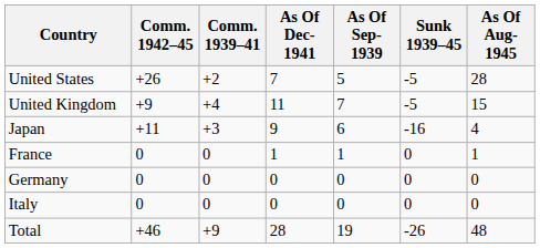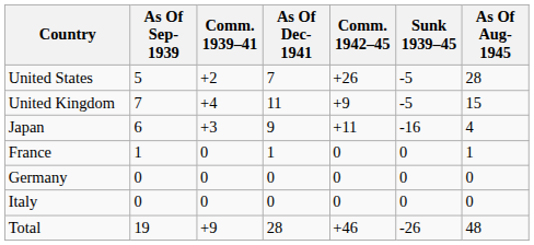 <table class="wikitable">
 <tr>
 <th scope="col" style="width: 120px;">Country</th>
-<th scope="col" width="60px">Comm. 1942–45</th>
+<th scope="col" width="60px">As Of Sep-1939</th>
 <th scope="col" width="60px">Comm. 1939–41</th>
 <th scope="col" width="60px">As Of Dec-1941</th>
-<th scope="col" width="60px">As Of Sep-1939</th>
+<th scope="col" width="60px">Comm. 1942–45</th>
 <th scope="col" width="60px">Sunk 1939–45</th>
 <th scope="col" width="60px">As Of Aug-1945</th>
 </tr>
 <tr>
 <td>United States</td>
-<td>+26</td>
+<td>5</td>
 <td>+2</td>
 <td>7</td>
-<td>5</td>
+<td>+26</td>
 <td>-5</td>
 <td>28</td>
 </tr>
 <tr>
 <td>United Kingdom</td>
-<td>+9</td>
+<td>7</td>
 <td>+4</td>
 <td>11</td>
-<td>7</td>
+<td>+9</td>
 <td>-5</td>
 <td>15</td>
 </tr>
 <tr>
 <td>Japan</td>
-<td>+11</td>
+<td>6</td>
 <td>+3</td>
 <td>9</td>
-<td>6</td>
+<td>+11</td>
 <td>-16</td>
 <td>4</td>
 </tr>
 <tr>
 <td>France</td>
-<td>0</td>
+<td>1</td>
 <td>0</td>
 <td>1</td>
-<td>1</td>
+<td>0</td>
 <td>0</td>
 <td>1</td>
 </tr>
 <tr>
 <td>Germany</td>
 <td>0</td>
 <td>0</td>
 <td>0</td>
 <td>0</td>
 <td>0</td>
 <td>0</td>
 </tr>
 <tr>
 <td>Italy</td>
 <td>0</td>
 <td>0</td>
 <td>0</td>
 <td>0</td>
 <td>0</td>
 <td>0</td>
 </tr>
 <tr>
 <td>Total</td>
-<td>+46</td>
+<td>19</td>
 <td>+9</td>
 <td>28</td>
-<td>19</td>
+<td>+46</td>
 <td>-26</td>
 <td>48</td>
 </tr>
 </table>
